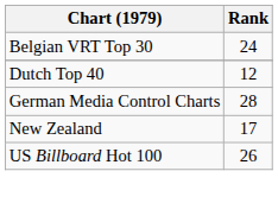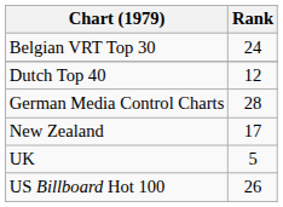 <table class="wikitable sortable">
 <tr>
 <th>Chart (1979)</th>
 <th>Rank</th>
 </tr>
 <tr>
 <td>Belgian VRT Top 30</td>
 <td style="text-align:center;">24</td>
 </tr>
 <tr>
 </tr>
 <tr>
 <td>Dutch Top 40</td>
 <td style="text-align:center;">12</td>
 </tr>
 <tr>
 <td>German Media Control Charts</td>
 <td style="text-align:center;">28</td>
 </tr>
 <tr>
 <td>New Zealand</td>
 <td style="text-align:center;">17</td>
 </tr>
 <tr>
+<td>UK</td>
+<td style="text-align:center;">5</td>
+</tr>
+<tr>
 <td>US <em>Billboard</em> Hot 100</td>
 <td style="text-align:center;">26</td>
 </tr>
 </table>
